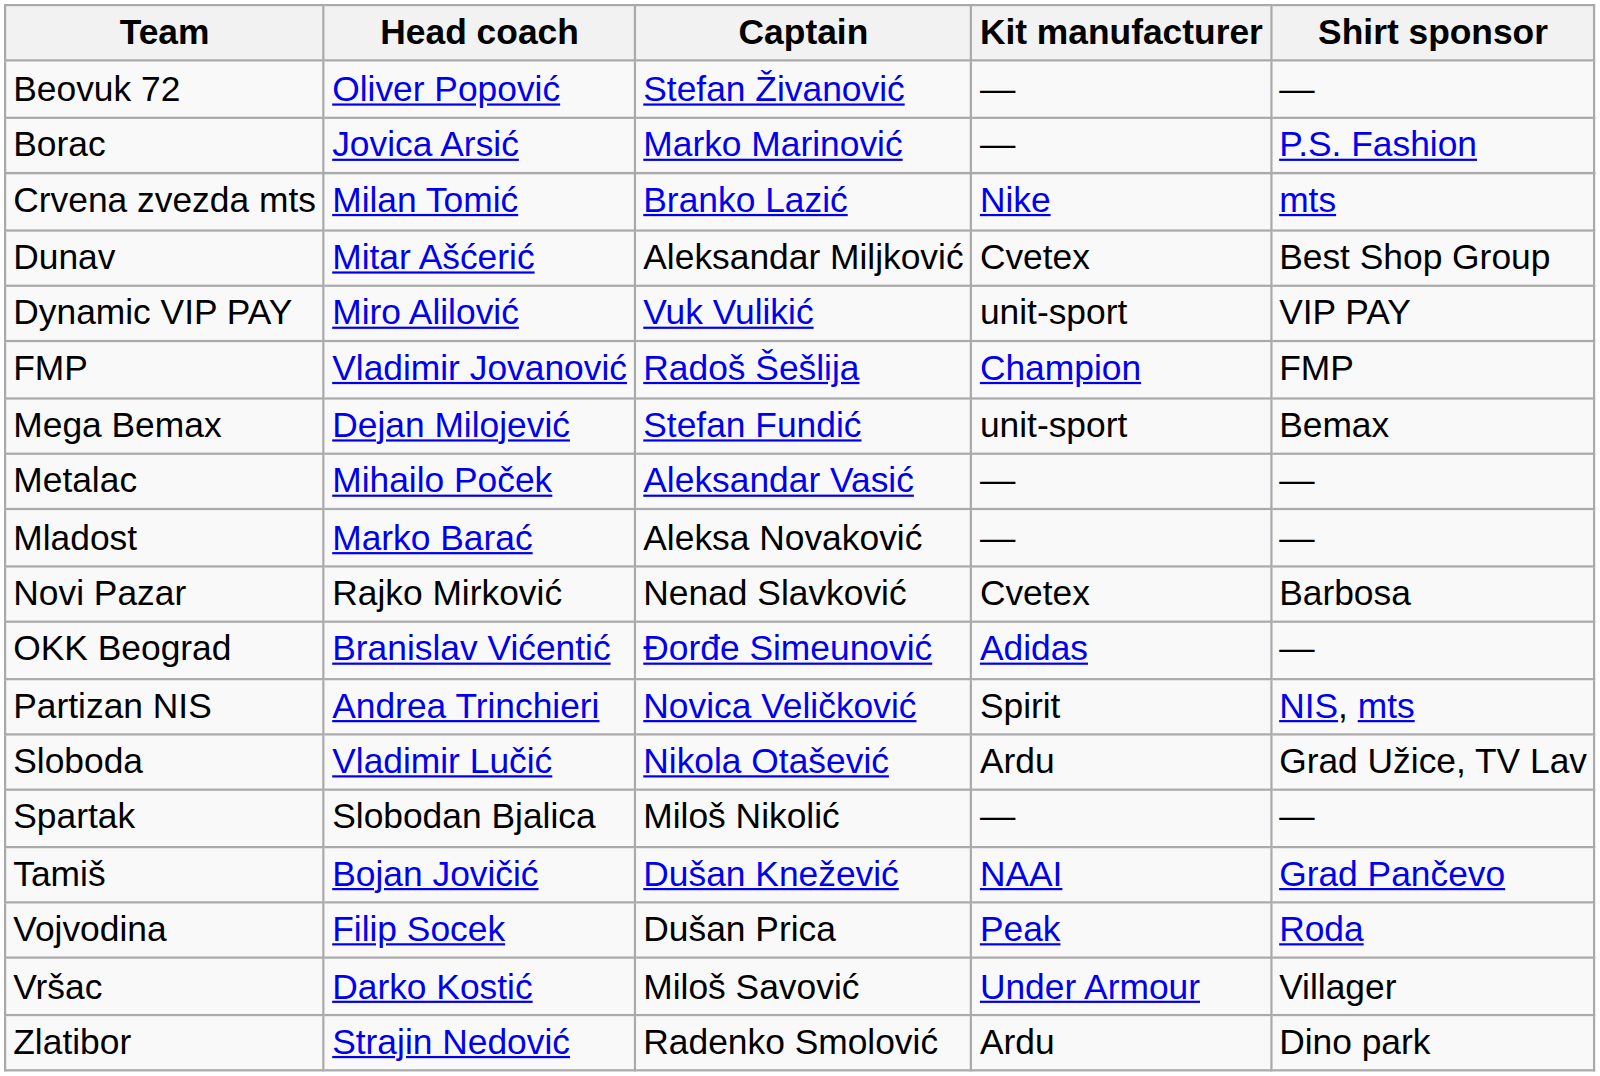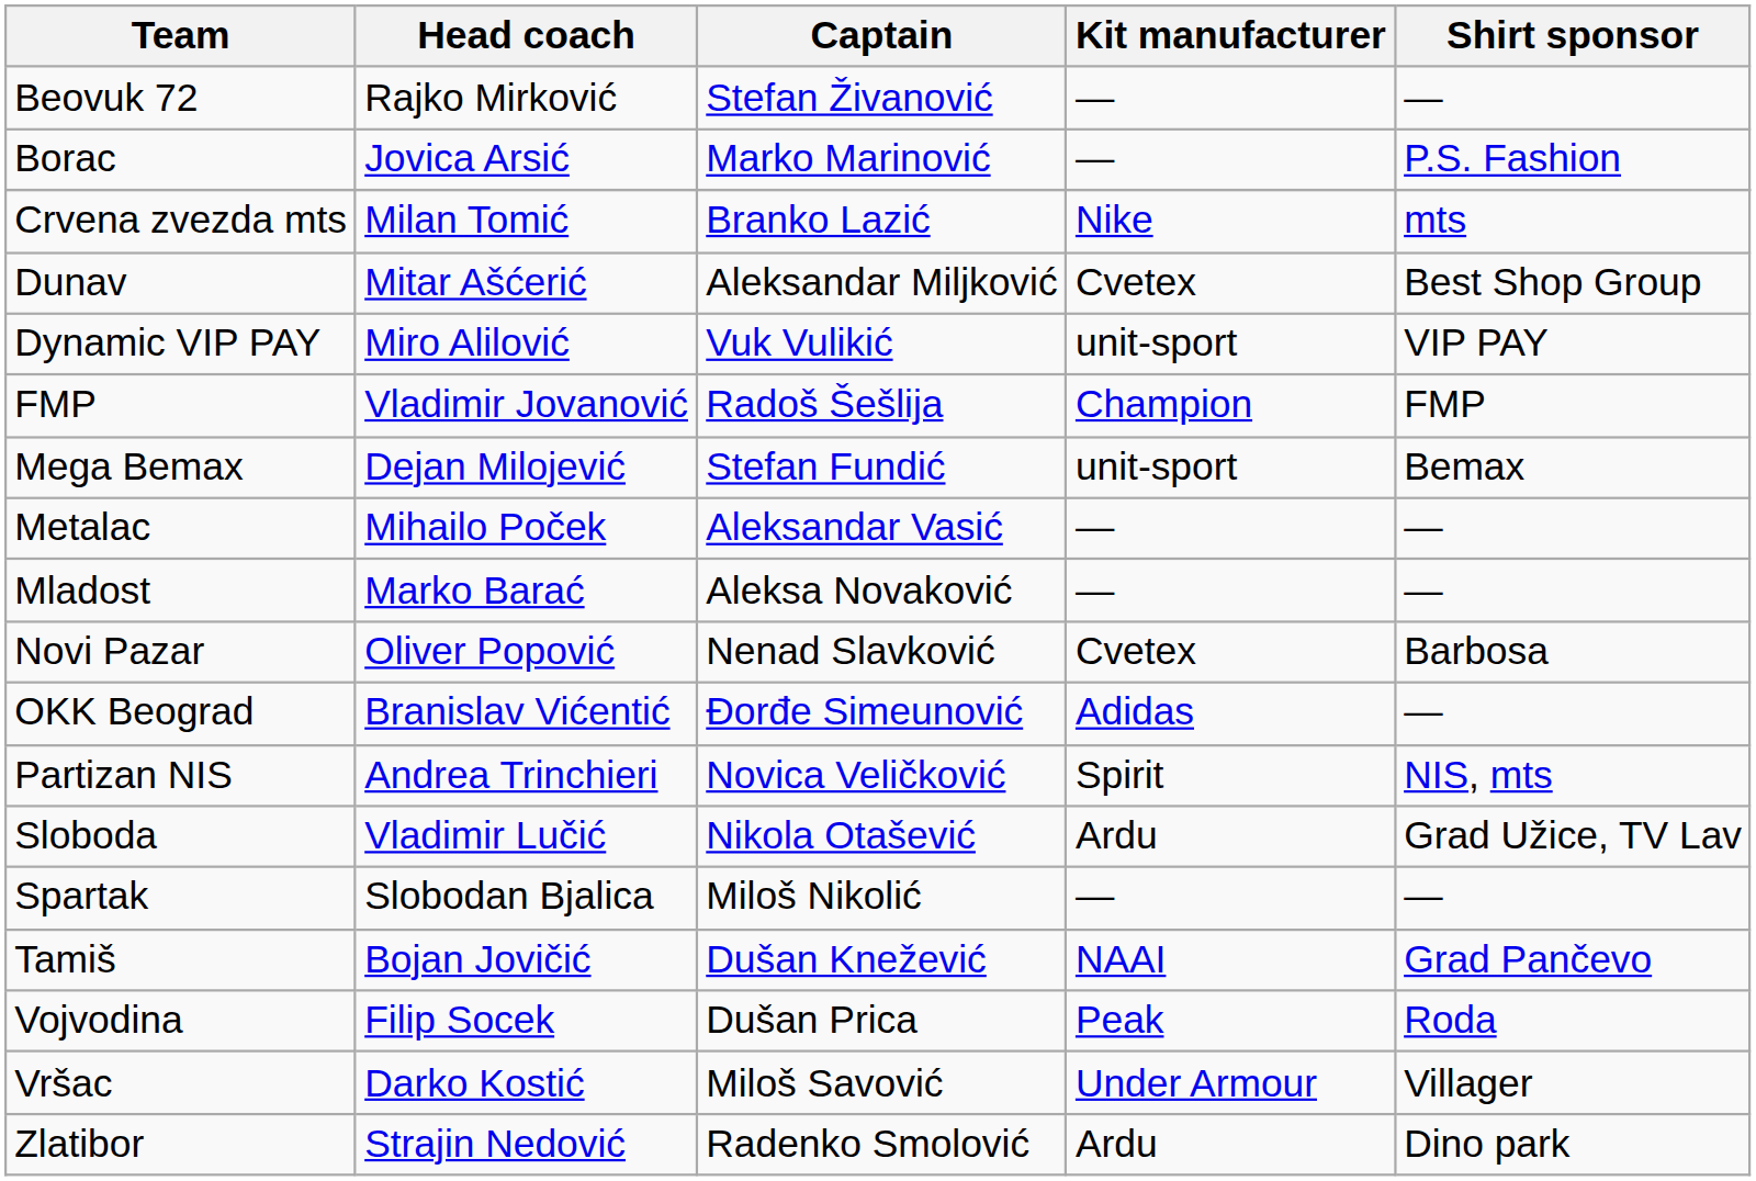 <table class="wikitable">
 <tr>
 <th>Team</th>
 <th>Head coach</th>
 <th>Captain</th>
 <th>Kit manufacturer</th>
 <th>Shirt sponsor</th>
 </tr>
 <tr>
 <td>Beovuk 72</td>
-<td> <a href='#'>Oliver Popović</a></td>
+<td> Rajko Mirković</td>
 <td> <a href='#'>Stefan Živanović</a></td>
 <td>—</td>
 <td>—</td>
 </tr>
 <tr>
 <td>Borac</td>
 <td> <a href='#'>Jovica Arsić</a></td>
 <td> <a href='#'>Marko Marinović</a></td>
 <td>—</td>
 <td><a href='#'>P.S. Fashion</a></td>
 </tr>
 <tr>
 </tr>
 <tr>
 <td>Crvena zvezda mts</td>
 <td> <a href='#'>Milan Tomić</a></td>
 <td> <a href='#'>Branko Lazić</a></td>
 <td><a href='#'>Nike</a></td>
 <td><a href='#'>mts</a></td>
 </tr>
 <tr>
 <td>Dunav</td>
 <td> <a href='#'>Mitar Ašćerić</a></td>
 <td> Aleksandar Miljković</td>
 <td>Cvetex</td>
 <td>Best Shop Group</td>
 </tr>
 <tr>
 <td>Dynamic VIP PAY</td>
 <td> <a href='#'>Miro Alilović</a></td>
 <td> <a href='#'>Vuk Vulikić</a></td>
 <td>unit-sport</td>
 <td>VIP PAY</td>
 </tr>
 <tr>
 <td>FMP</td>
 <td> <a href='#'>Vladimir Jovanović</a></td>
 <td>  <a href='#'>Radoš Šešlija</a></td>
 <td><a href='#'>Champion</a></td>
 <td>FMP</td>
 </tr>
 <tr>
 <td>Mega Bemax</td>
 <td> <a href='#'>Dejan Milojević</a></td>
 <td> <a href='#'>Stefan Fundić</a></td>
 <td>unit-sport</td>
 <td>Bemax</td>
 </tr>
 <tr>
 <td>Metalac</td>
 <td> <a href='#'>Mihailo Poček</a></td>
 <td> <a href='#'>Aleksandar Vasić</a></td>
 <td>—</td>
 <td>—</td>
 </tr>
 <tr>
 <td>Mladost</td>
 <td> <a href='#'>Marko Barać</a></td>
 <td> Aleksa Novaković</td>
 <td>—</td>
 <td>—</td>
 </tr>
 <tr>
 <td>Novi Pazar</td>
-<td> Rajko Mirković</td>
+<td> <a href='#'>Oliver Popović</a></td>
 <td> Nenad Slavković</td>
 <td>Cvetex</td>
 <td>Barbosa</td>
 </tr>
 <tr>
 <td>OKK Beograd</td>
 <td> <a href='#'>Branislav Vićentić</a></td>
 <td> <a href='#'>Đorđe Simeunović</a></td>
 <td><a href='#'>Adidas</a></td>
 <td>—</td>
 </tr>
 <tr>
 <td>Partizan NIS</td>
 <td> <a href='#'>Andrea Trinchieri</a></td>
 <td> <a href='#'>Novica Veličković</a></td>
 <td>Spirit</td>
 <td><a href='#'>NIS</a>, <a href='#'>mts</a></td>
 </tr>
 <tr>
 <td>Sloboda</td>
 <td> <a href='#'>Vladimir Lučić</a></td>
 <td> <a href='#'>Nikola Otašević</a></td>
 <td>Ardu</td>
 <td>Grad Užice, TV Lav</td>
 </tr>
 <tr>
 <td>Spartak</td>
 <td> Slobodan Bjalica</td>
 <td> Miloš Nikolić</td>
 <td>—</td>
 <td>—</td>
 </tr>
 <tr>
 <td>Tamiš</td>
 <td> <a href='#'>Bojan Jovičić</a></td>
 <td> <a href='#'>Dušan Knežević</a></td>
 <td><a href='#'>NAAI</a></td>
 <td><a href='#'>Grad Pančevo</a></td>
 </tr>
 <tr>
 <td>Vojvodina</td>
 <td> <a href='#'>Filip Socek</a></td>
 <td> Dušan Prica</td>
 <td><a href='#'>Peak</a></td>
 <td><a href='#'>Roda</a></td>
 </tr>
 <tr>
 <td>Vršac</td>
 <td> <a href='#'>Darko Kostić</a></td>
 <td> Miloš Savović</td>
 <td><a href='#'>Under Armour</a></td>
 <td>Villager</td>
 </tr>
 <tr>
 <td>Zlatibor</td>
 <td> <a href='#'>Strajin Nedović</a></td>
 <td> Radenko Smolović</td>
 <td>Ardu</td>
 <td>Dino park</td>
 </tr>
 </table>
